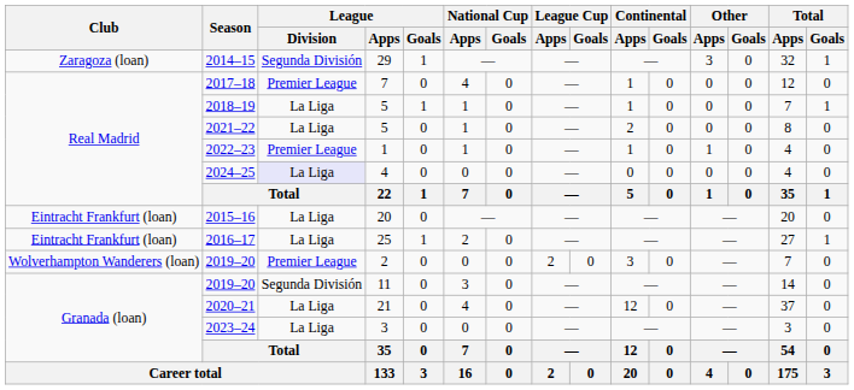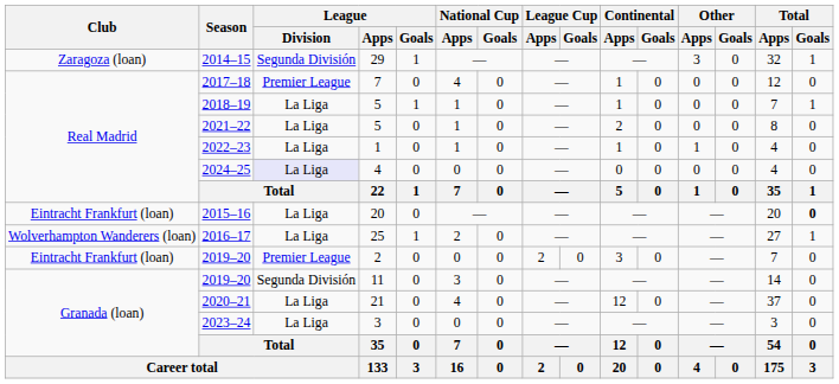 <table class="wikitable" style="text-align:center">
 <tr>
 <th rowspan="2">Club</th>
 <th rowspan="2">Season</th>
 <th colspan="3">League</th>
 <th colspan="2">National Cup</th>
 <th colspan="2">League Cup</th>
 <th colspan="2">Continental</th>
 <th colspan="2">Other</th>
 <th colspan="2">Total</th>
 </tr>
 <tr>
 <th>Division</th>
 <th>Apps</th>
 <th>Goals</th>
 <th>Apps</th>
 <th>Goals</th>
 <th>Apps</th>
 <th>Goals</th>
 <th>Apps</th>
 <th>Goals</th>
 <th>Apps</th>
 <th>Goals</th>
 <th>Apps</th>
 <th>Goals</th>
 </tr>
 <tr>
 <td><a href='#'>Zaragoza</a> (loan)</td>
 <td><a href='#'>2014–15</a></td>
 <td><a href='#'>Segunda División</a></td>
 <td>29</td>
 <td>1</td>
 <td colspan="2">—</td>
 <td colspan="2">—</td>
 <td colspan="2">—</td>
 <td>3</td>
 <td>0</td>
 <td>32</td>
 <td>1</td>
 </tr>
 <tr>
 <td rowspan="6"><a href='#'>Real Madrid</a></td>
 <td><a href='#'>2017–18</a></td>
 <td><a href='#'>Premier League</a></td>
 <td>7</td>
 <td>0</td>
 <td>4</td>
 <td>0</td>
 <td colspan="2">—</td>
 <td>1</td>
 <td>0</td>
 <td>0</td>
 <td>0</td>
 <td>12</td>
 <td>0</td>
 </tr>
 <tr>
 <td><a href='#'>2018–19</a></td>
 <td>La Liga</td>
 <td>5</td>
 <td>1</td>
 <td>1</td>
 <td>0</td>
 <td colspan="2">—</td>
 <td>1</td>
 <td>0</td>
 <td>0</td>
 <td>0</td>
 <td>7</td>
 <td>1</td>
 </tr>
 <tr>
 <td><a href='#'>2021–22</a></td>
 <td>La Liga</td>
 <td>5</td>
 <td>0</td>
 <td>1</td>
 <td>0</td>
 <td colspan="2">—</td>
 <td>2</td>
 <td>0</td>
 <td>0</td>
 <td>0</td>
 <td>8</td>
 <td>0</td>
 </tr>
 <tr>
 <td><a href='#'>2022–23</a></td>
-<td><a href='#'>Premier League</a></td>
+<td>La Liga</td>
 <td>1</td>
 <td>0</td>
 <td>1</td>
 <td>0</td>
 <td colspan="2">—</td>
 <td>1</td>
 <td>0</td>
 <td>1</td>
 <td>0</td>
 <td>4</td>
 <td>0</td>
 </tr>
 <tr>
 <td><a href='#'>2024–25</a></td>
 <td style="background: lavender;">La Liga</td>
 <td>4</td>
 <td>0</td>
 <td>0</td>
 <td>0</td>
 <td colspan="2">—</td>
 <td>0</td>
 <td>0</td>
 <td>0</td>
 <td>0</td>
 <td>4</td>
 <td>0</td>
 </tr>
 <tr>
 <th colspan="2">Total</th>
 <th>22</th>
 <th>1</th>
 <th>7</th>
 <th>0</th>
 <th colspan="2">—</th>
 <th>5</th>
 <th>0</th>
 <th>1</th>
 <th>0</th>
 <th>35</th>
 <th>1</th>
 </tr>
 <tr>
 <td><a href='#'>Eintracht Frankfurt</a> (loan)</td>
 <td><a href='#'>2015–16</a></td>
 <td>La Liga</td>
 <td>20</td>
 <td>0</td>
 <td colspan="2">—</td>
 <td colspan="2">—</td>
 <td colspan="2">—</td>
 <td colspan="2">—</td>
 <td>20</td>
-<td>0</td>
+<td><strong>0</strong></td>
 </tr>
 <tr>
-<td><a href='#'>Eintracht Frankfurt</a> (loan)</td>
+<td><a href='#'>Wolverhampton Wanderers</a> (loan)</td>
 <td><a href='#'>2016–17</a></td>
 <td>La Liga</td>
 <td>25</td>
 <td>1</td>
 <td>2</td>
 <td>0</td>
 <td colspan="2">—</td>
 <td colspan="2">—</td>
 <td colspan="2">—</td>
 <td>27</td>
 <td>1</td>
 </tr>
 <tr>
-<td><a href='#'>Wolverhampton Wanderers</a> (loan)</td>
+<td><a href='#'>Eintracht Frankfurt</a> (loan)</td>
 <td><a href='#'>2019–20</a></td>
 <td><a href='#'>Premier League</a></td>
 <td>2</td>
 <td>0</td>
 <td>0</td>
 <td>0</td>
 <td>2</td>
 <td>0</td>
 <td>3</td>
 <td>0</td>
 <td colspan="2">—</td>
 <td>7</td>
 <td>0</td>
 </tr>
 <tr>
 <td rowspan="4"><a href='#'>Granada</a> (loan)</td>
 <td><a href='#'>2019–20</a></td>
 <td>Segunda División</td>
 <td>11</td>
 <td>0</td>
 <td>3</td>
 <td>0</td>
 <td colspan="2">—</td>
 <td colspan="2">—</td>
 <td colspan="2">—</td>
 <td>14</td>
 <td>0</td>
 </tr>
 <tr>
 <td><a href='#'>2020–21</a></td>
 <td>La Liga</td>
 <td>21</td>
 <td>0</td>
 <td>4</td>
 <td>0</td>
 <td colspan="2">—</td>
 <td>12</td>
 <td>0</td>
 <td colspan="2">—</td>
 <td>37</td>
 <td>0</td>
 </tr>
 <tr>
 <td><a href='#'>2023–24</a></td>
 <td>La Liga</td>
 <td>3</td>
 <td>0</td>
 <td>0</td>
 <td>0</td>
 <td colspan="2">—</td>
 <td colspan="2">—</td>
 <td colspan="2">—</td>
 <td>3</td>
 <td>0</td>
 </tr>
 <tr>
 <th colspan="2">Total</th>
 <th>35</th>
 <th>0</th>
 <th>7</th>
 <th>0</th>
 <th colspan="2">—</th>
 <th>12</th>
 <th>0</th>
 <th colspan="2">—</th>
 <th>54</th>
 <th>0</th>
 </tr>
 <tr>
 <th colspan="3">Career total</th>
 <th>133</th>
 <th>3</th>
 <th>16</th>
 <th>0</th>
 <th>2</th>
 <th>0</th>
 <th>20</th>
 <th>0</th>
 <th>4</th>
 <th>0</th>
 <th>175</th>
 <th>3</th>
 </tr>
 </table>
